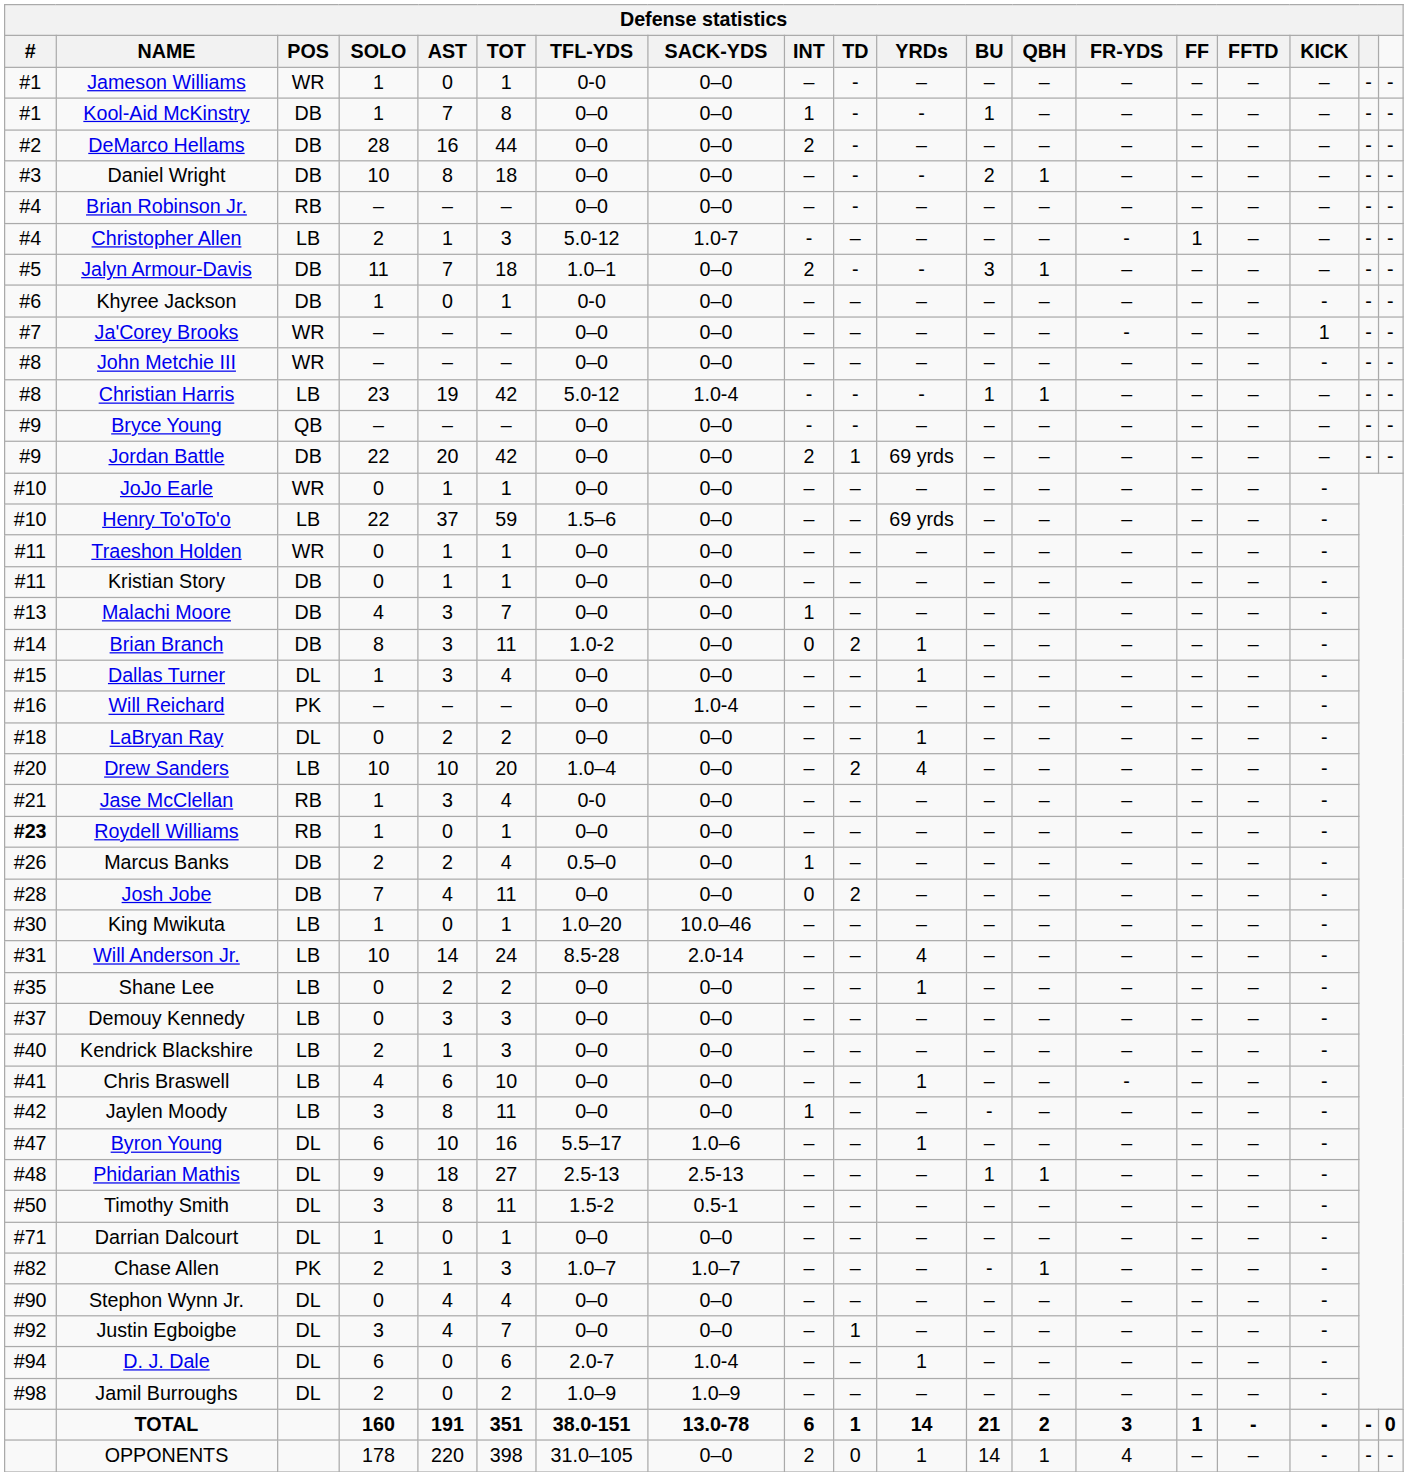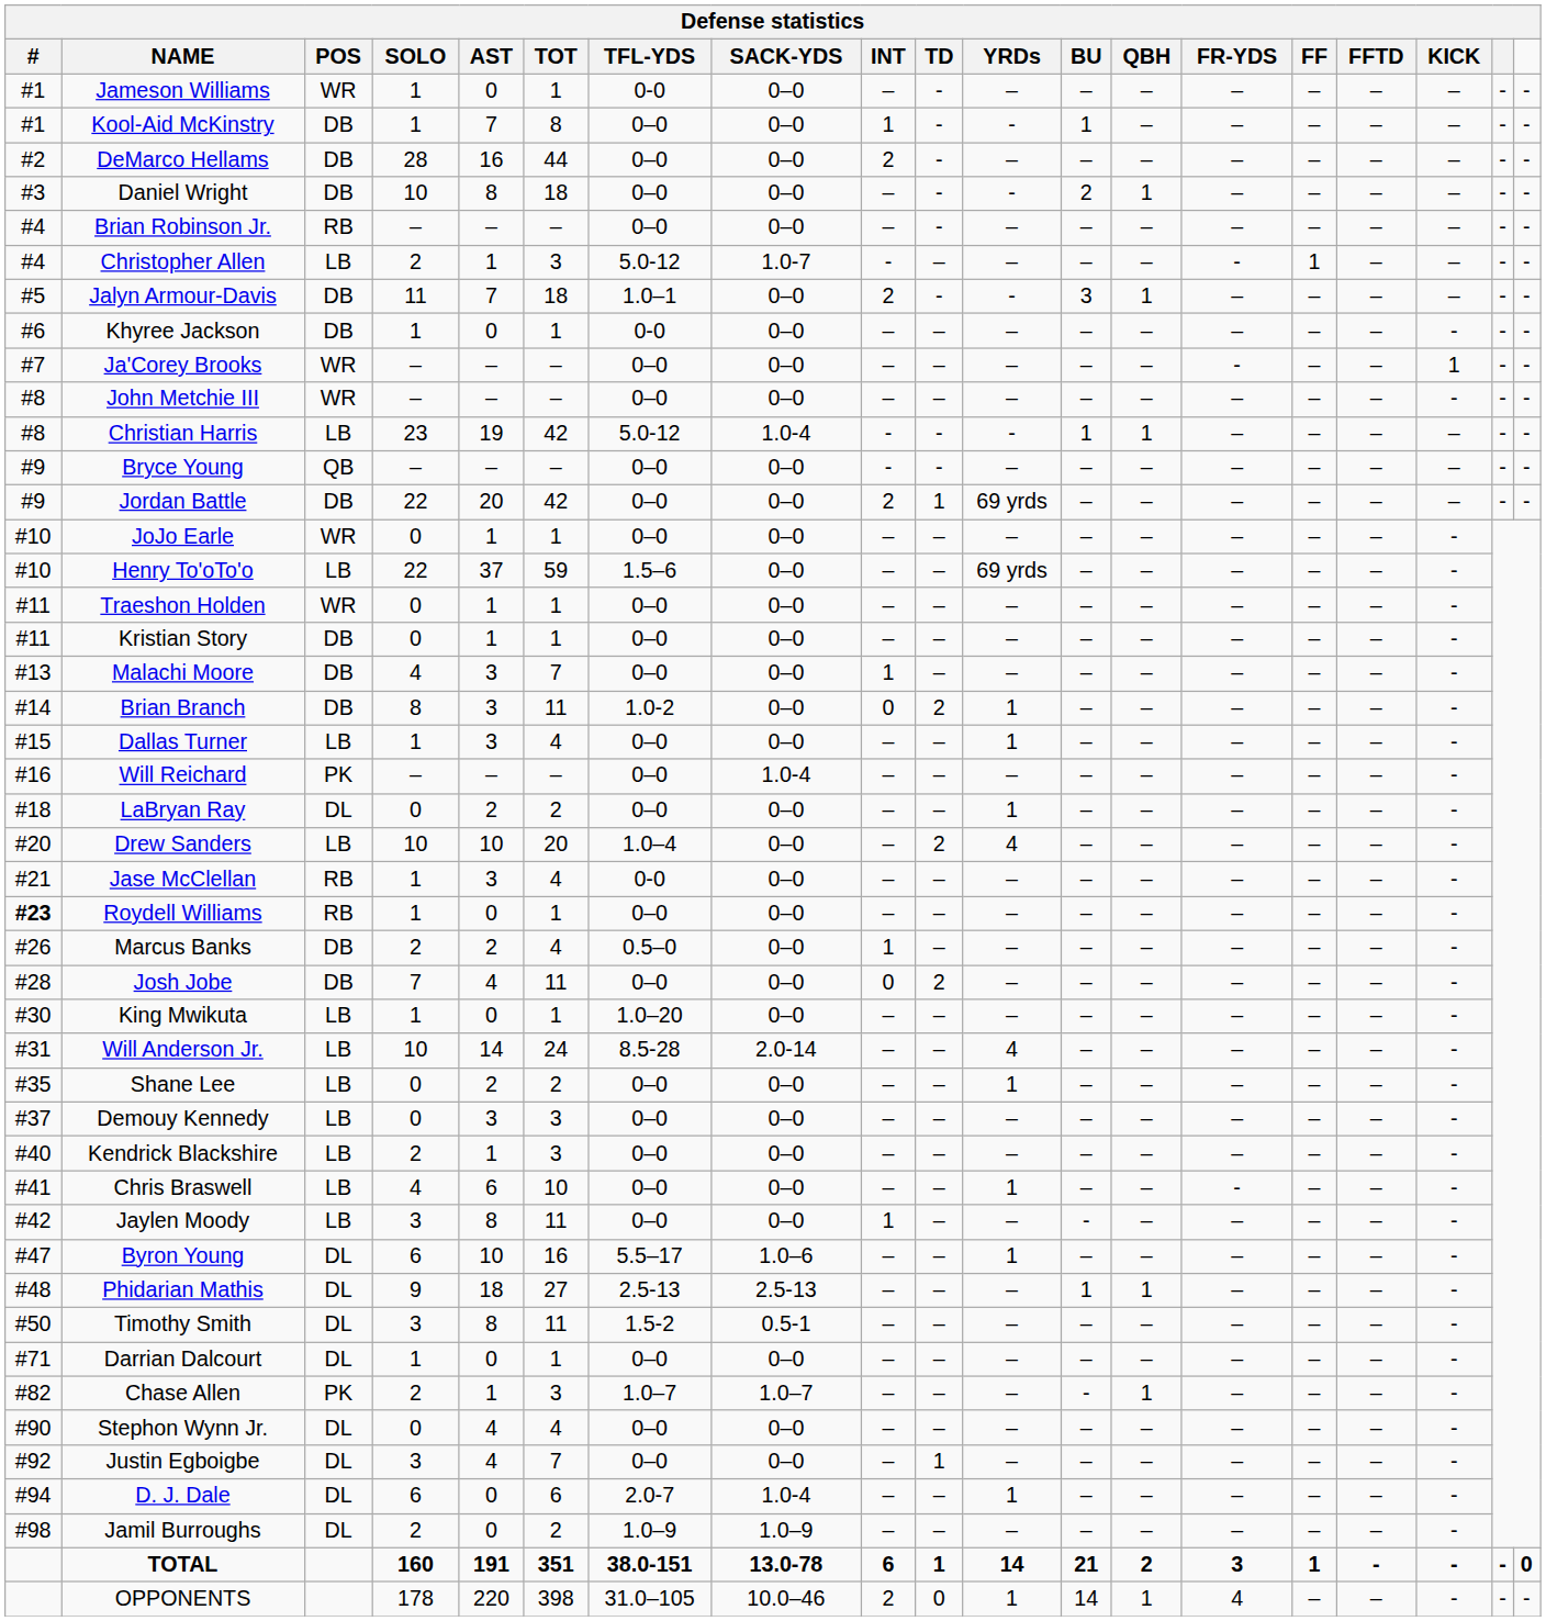 <table style="width:90%; text-align:center;" class="wikitable collapsible collapsed">
 <tr>
 <th colspan="19">Defense statistics</th>
 </tr>
 <tr>
 <th>#</th>
 <th>NAME</th>
 <th>POS</th>
 <th>SOLO</th>
 <th>AST</th>
 <th>TOT</th>
 <th>TFL-YDS</th>
 <th>SACK-YDS</th>
 <th>INT</th>
 <th>TD</th>
 <th>YRDs</th>
 <th>BU</th>
 <th>QBH</th>
 <th>FR-YDS</th>
 <th>FF</th>
 <th>FFTD</th>
 <th>KICK</th>
 <th></th>
 </tr>
 <tr>
 <td>#1</td>
 <td><a href='#'>Jameson Williams</a></td>
 <td>WR</td>
 <td>1</td>
 <td>0</td>
 <td>1</td>
 <td>0-0</td>
 <td>0–0</td>
 <td>–</td>
 <td>-</td>
 <td>–</td>
 <td>–</td>
 <td>–</td>
 <td>–</td>
 <td>–</td>
 <td>–</td>
 <td>–</td>
 <td>-</td>
 <td>-</td>
 </tr>
 <tr>
 <td>#1</td>
 <td><a href='#'>Kool-Aid McKinstry</a></td>
 <td>DB</td>
 <td>1</td>
 <td>7</td>
 <td>8</td>
 <td>0–0</td>
 <td>0–0</td>
 <td>1</td>
 <td>-</td>
 <td>-</td>
 <td>1</td>
 <td>–</td>
 <td>–</td>
 <td>–</td>
 <td>–</td>
 <td>–</td>
 <td>-</td>
 <td>-</td>
 </tr>
 <tr>
 <td>#2</td>
 <td><a href='#'>DeMarco Hellams</a></td>
 <td>DB</td>
 <td>28</td>
 <td>16</td>
 <td>44</td>
 <td>0–0</td>
 <td>0–0</td>
 <td>2</td>
 <td>-</td>
 <td>–</td>
 <td>–</td>
 <td>–</td>
 <td>–</td>
 <td>–</td>
 <td>–</td>
 <td>–</td>
 <td>-</td>
 <td>-</td>
 </tr>
 <tr>
 <td>#3</td>
 <td>Daniel Wright</td>
 <td>DB</td>
 <td>10</td>
 <td>8</td>
 <td>18</td>
 <td>0–0</td>
 <td>0–0</td>
 <td>–</td>
 <td>-</td>
 <td>-</td>
 <td>2</td>
 <td>1</td>
 <td>–</td>
 <td>–</td>
 <td>–</td>
 <td>–</td>
 <td>-</td>
 <td>-</td>
 </tr>
 <tr>
 <td>#4</td>
 <td><a href='#'>Brian Robinson Jr.</a></td>
 <td>RB</td>
 <td>–</td>
 <td>–</td>
 <td>–</td>
 <td>0–0</td>
 <td>0–0</td>
 <td>–</td>
 <td>-</td>
 <td>–</td>
 <td>–</td>
 <td>–</td>
 <td>–</td>
 <td>–</td>
 <td>–</td>
 <td>–</td>
 <td>-</td>
 <td>-</td>
 </tr>
 <tr>
 <td>#4</td>
 <td><a href='#'>Christopher Allen</a></td>
 <td>LB</td>
 <td>2</td>
 <td>1</td>
 <td>3</td>
 <td>5.0-12</td>
 <td>1.0-7</td>
 <td>-</td>
 <td>–</td>
 <td>–</td>
 <td>–</td>
 <td>–</td>
 <td>-</td>
 <td>1</td>
 <td>–</td>
 <td>–</td>
 <td>-</td>
 <td>-</td>
 </tr>
 <tr>
 <td>#5</td>
 <td><a href='#'>Jalyn Armour-Davis</a></td>
 <td>DB</td>
 <td>11</td>
 <td>7</td>
 <td>18</td>
 <td>1.0–1</td>
 <td>0–0</td>
 <td>2</td>
 <td>-</td>
 <td>-</td>
 <td>3</td>
 <td>1</td>
 <td>–</td>
 <td>–</td>
 <td>–</td>
 <td>–</td>
 <td>-</td>
 <td>-</td>
 </tr>
 <tr>
 <td>#6</td>
 <td>Khyree Jackson</td>
 <td>DB</td>
 <td>1</td>
 <td>0</td>
 <td>1</td>
 <td>0-0</td>
 <td>0–0</td>
 <td>–</td>
 <td>–</td>
 <td>–</td>
 <td>–</td>
 <td>–</td>
 <td>–</td>
 <td>–</td>
 <td>–</td>
 <td>-</td>
 <td>-</td>
 <td>-</td>
 </tr>
 <tr>
 <td>#7</td>
 <td><a href='#'>Ja'Corey Brooks</a></td>
 <td>WR</td>
 <td>–</td>
 <td>–</td>
 <td>–</td>
 <td>0–0</td>
 <td>0–0</td>
 <td>–</td>
 <td>–</td>
 <td>–</td>
 <td>–</td>
 <td>–</td>
 <td>-</td>
 <td>–</td>
 <td>–</td>
 <td>1</td>
 <td>-</td>
 <td>-</td>
 </tr>
 <tr>
 <td>#8</td>
 <td><a href='#'>John Metchie III</a></td>
 <td>WR</td>
 <td>–</td>
 <td>–</td>
 <td>–</td>
 <td>0–0</td>
 <td>0–0</td>
 <td>–</td>
 <td>–</td>
 <td>–</td>
 <td>–</td>
 <td>–</td>
 <td>–</td>
 <td>–</td>
 <td>–</td>
 <td>-</td>
 <td>-</td>
 <td>-</td>
 </tr>
 <tr>
 <td>#8</td>
 <td><a href='#'>Christian Harris</a></td>
 <td>LB</td>
 <td>23</td>
 <td>19</td>
 <td>42</td>
 <td>5.0-12</td>
 <td>1.0-4</td>
 <td>-</td>
 <td>-</td>
 <td>-</td>
 <td>1</td>
 <td>1</td>
 <td>–</td>
 <td>–</td>
 <td>–</td>
 <td>–</td>
 <td>-</td>
 <td>-</td>
 </tr>
 <tr>
 <td>#9</td>
 <td><a href='#'>Bryce Young</a></td>
 <td>QB</td>
 <td>–</td>
 <td>–</td>
 <td>–</td>
 <td>0–0</td>
 <td>0–0</td>
 <td>-</td>
 <td>-</td>
 <td>–</td>
 <td>–</td>
 <td>–</td>
 <td>–</td>
 <td>–</td>
 <td>–</td>
 <td>–</td>
 <td>-</td>
 <td>-</td>
 </tr>
 <tr>
 <td>#9</td>
 <td><a href='#'>Jordan Battle</a></td>
 <td>DB</td>
 <td>22</td>
 <td>20</td>
 <td>42</td>
 <td>0–0</td>
 <td>0–0</td>
 <td>2</td>
 <td>1</td>
 <td>69 yrds</td>
 <td>–</td>
 <td>–</td>
 <td>–</td>
 <td>–</td>
 <td>–</td>
 <td>–</td>
 <td>-</td>
 <td>-</td>
 </tr>
 <tr>
 <td>#10</td>
 <td><a href='#'>JoJo Earle</a></td>
 <td>WR</td>
 <td>0</td>
 <td>1</td>
 <td>1</td>
 <td>0–0</td>
 <td>0–0</td>
 <td>–</td>
 <td>–</td>
 <td>–</td>
 <td>–</td>
 <td>–</td>
 <td>–</td>
 <td>–</td>
 <td>–</td>
 <td>-</td>
 </tr>
 <tr>
 <td>#10</td>
 <td><a href='#'>Henry To'oTo'o</a></td>
 <td>LB</td>
 <td>22</td>
 <td>37</td>
 <td>59</td>
 <td>1.5–6</td>
 <td>0–0</td>
 <td>–</td>
 <td>–</td>
 <td>69 yrds</td>
 <td>–</td>
 <td>–</td>
 <td>–</td>
 <td>–</td>
 <td>–</td>
 <td>-</td>
 </tr>
 <tr>
 <td>#11</td>
 <td><a href='#'>Traeshon Holden</a></td>
 <td>WR</td>
 <td>0</td>
 <td>1</td>
 <td>1</td>
 <td>0–0</td>
 <td>0–0</td>
 <td>–</td>
 <td>–</td>
 <td>–</td>
 <td>–</td>
 <td>–</td>
 <td>–</td>
 <td>–</td>
 <td>–</td>
 <td>-</td>
 </tr>
 <tr>
 <td>#11</td>
 <td>Kristian Story</td>
 <td>DB</td>
 <td>0</td>
 <td>1</td>
 <td>1</td>
 <td>0–0</td>
 <td>0–0</td>
 <td>–</td>
 <td>–</td>
 <td>–</td>
 <td>–</td>
 <td>–</td>
 <td>–</td>
 <td>–</td>
 <td>–</td>
 <td>-</td>
 </tr>
 <tr>
 <td>#13</td>
 <td><a href='#'>Malachi Moore</a></td>
 <td>DB</td>
 <td>4</td>
 <td>3</td>
 <td>7</td>
 <td>0–0</td>
 <td>0–0</td>
 <td>1</td>
 <td>–</td>
 <td>–</td>
 <td>–</td>
 <td>–</td>
 <td>–</td>
 <td>–</td>
 <td>–</td>
 <td>-</td>
 </tr>
 <tr>
 <td>#14</td>
 <td><a href='#'>Brian Branch</a></td>
 <td>DB</td>
 <td>8</td>
 <td>3</td>
 <td>11</td>
 <td>1.0-2</td>
 <td>0–0</td>
 <td>0</td>
 <td>2</td>
 <td>1</td>
 <td>–</td>
 <td>–</td>
 <td>–</td>
 <td>–</td>
 <td>–</td>
 <td>-</td>
 </tr>
 <tr>
 <td>#15</td>
 <td><a href='#'>Dallas Turner</a></td>
-<td>DL</td>
+<td>LB</td>
 <td>1</td>
 <td>3</td>
 <td>4</td>
 <td>0–0</td>
 <td>0–0</td>
 <td>–</td>
 <td>–</td>
 <td>1</td>
 <td>–</td>
 <td>–</td>
 <td>–</td>
 <td>–</td>
 <td>–</td>
 <td>-</td>
 </tr>
 <tr>
 <td>#16</td>
 <td><a href='#'>Will Reichard</a></td>
 <td>PK</td>
 <td>–</td>
 <td>–</td>
 <td>–</td>
 <td>0–0</td>
 <td>1.0-4</td>
 <td>–</td>
 <td>–</td>
 <td>–</td>
 <td>–</td>
 <td>–</td>
 <td>–</td>
 <td>–</td>
 <td>–</td>
 <td>-</td>
 </tr>
 <tr>
 <td>#18</td>
 <td><a href='#'>LaBryan Ray</a></td>
 <td>DL</td>
 <td>0</td>
 <td>2</td>
 <td>2</td>
 <td>0–0</td>
 <td>0–0</td>
 <td>–</td>
 <td>–</td>
 <td>1</td>
 <td>–</td>
 <td>–</td>
 <td>–</td>
 <td>–</td>
 <td>–</td>
 <td>-</td>
 </tr>
 <tr>
 <td>#20</td>
 <td><a href='#'>Drew Sanders</a></td>
 <td>LB</td>
 <td>10</td>
 <td>10</td>
 <td>20</td>
 <td>1.0–4</td>
 <td>0–0</td>
 <td>–</td>
 <td>2</td>
 <td>4</td>
 <td>–</td>
 <td>–</td>
 <td>–</td>
 <td>–</td>
 <td>–</td>
 <td>-</td>
 </tr>
 <tr>
 <td>#21</td>
 <td><a href='#'>Jase McClellan</a></td>
 <td>RB</td>
 <td>1</td>
 <td>3</td>
 <td>4</td>
 <td>0-0</td>
 <td>0–0</td>
 <td>–</td>
 <td>–</td>
 <td>–</td>
 <td>–</td>
 <td>–</td>
 <td>–</td>
 <td>–</td>
 <td>–</td>
 <td>-</td>
 </tr>
 <tr>
 <td><strong>#23</strong></td>
 <td><a href='#'>Roydell Williams</a></td>
 <td>RB</td>
 <td>1</td>
 <td>0</td>
 <td>1</td>
 <td>0–0</td>
 <td>0–0</td>
 <td>–</td>
 <td>–</td>
 <td>–</td>
 <td>–</td>
 <td>–</td>
 <td>–</td>
 <td>–</td>
 <td>–</td>
 <td>-</td>
 </tr>
 <tr>
 <td>#26</td>
 <td>Marcus Banks</td>
 <td>DB</td>
 <td>2</td>
 <td>2</td>
 <td>4</td>
 <td>0.5–0</td>
 <td>0–0</td>
 <td>1</td>
 <td>–</td>
 <td>–</td>
 <td>–</td>
 <td>–</td>
 <td>–</td>
 <td>–</td>
 <td>–</td>
 <td>-</td>
 </tr>
 <tr>
 <td>#28</td>
 <td><a href='#'>Josh Jobe</a></td>
 <td>DB</td>
 <td>7</td>
 <td>4</td>
 <td>11</td>
 <td>0–0</td>
 <td>0–0</td>
 <td>0</td>
 <td>2</td>
 <td>–</td>
 <td>–</td>
 <td>–</td>
 <td>–</td>
 <td>–</td>
 <td>–</td>
 <td>-</td>
 </tr>
 <tr>
 <td>#30</td>
 <td>King Mwikuta</td>
 <td>LB</td>
 <td>1</td>
 <td>0</td>
 <td>1</td>
 <td>1.0–20</td>
-<td>10.0–46</td>
+<td>0–0</td>
 <td>–</td>
 <td>–</td>
 <td>–</td>
 <td>–</td>
 <td>–</td>
 <td>–</td>
 <td>–</td>
 <td>–</td>
 <td>-</td>
 </tr>
 <tr>
 <td>#31</td>
 <td><a href='#'>Will Anderson Jr.</a></td>
 <td>LB</td>
 <td>10</td>
 <td>14</td>
 <td>24</td>
 <td>8.5-28</td>
 <td>2.0-14</td>
 <td>–</td>
 <td>–</td>
 <td>4</td>
 <td>–</td>
 <td>–</td>
 <td>–</td>
 <td>–</td>
 <td>–</td>
 <td>-</td>
 </tr>
 <tr>
 <td>#35</td>
 <td>Shane Lee</td>
 <td>LB</td>
 <td>0</td>
 <td>2</td>
 <td>2</td>
 <td>0–0</td>
 <td>0–0</td>
 <td>–</td>
 <td>–</td>
 <td>1</td>
 <td>–</td>
 <td>–</td>
 <td>–</td>
 <td>–</td>
 <td>–</td>
 <td>-</td>
 </tr>
 <tr>
 <td>#37</td>
 <td>Demouy Kennedy</td>
 <td>LB</td>
 <td>0</td>
 <td>3</td>
 <td>3</td>
 <td>0–0</td>
 <td>0–0</td>
 <td>–</td>
 <td>–</td>
 <td>–</td>
 <td>–</td>
 <td>–</td>
 <td>–</td>
 <td>–</td>
 <td>–</td>
 <td>-</td>
 </tr>
 <tr>
 <td>#40</td>
 <td>Kendrick Blackshire</td>
 <td>LB</td>
 <td>2</td>
 <td>1</td>
 <td>3</td>
 <td>0–0</td>
 <td>0–0</td>
 <td>–</td>
 <td>–</td>
 <td>–</td>
 <td>–</td>
 <td>–</td>
 <td>–</td>
 <td>–</td>
 <td>–</td>
 <td>-</td>
 </tr>
 <tr>
 <td>#41</td>
 <td>Chris Braswell</td>
 <td>LB</td>
 <td>4</td>
 <td>6</td>
 <td>10</td>
 <td>0–0</td>
 <td>0–0</td>
 <td>–</td>
 <td>–</td>
 <td>1</td>
 <td>–</td>
 <td>–</td>
 <td>-</td>
 <td>–</td>
 <td>–</td>
 <td>-</td>
 </tr>
 <tr>
 <td>#42</td>
 <td>Jaylen Moody</td>
 <td>LB</td>
 <td>3</td>
 <td>8</td>
 <td>11</td>
 <td>0–0</td>
 <td>0–0</td>
 <td>1</td>
 <td>–</td>
 <td>–</td>
 <td>-</td>
 <td>–</td>
 <td>–</td>
 <td>–</td>
 <td>–</td>
 <td>-</td>
 </tr>
 <tr>
 <td>#47</td>
 <td><a href='#'>Byron Young</a></td>
 <td>DL</td>
 <td>6</td>
 <td>10</td>
 <td>16</td>
 <td>5.5–17</td>
 <td>1.0–6</td>
 <td>–</td>
 <td>–</td>
 <td>1</td>
 <td>–</td>
 <td>–</td>
 <td>–</td>
 <td>–</td>
 <td>–</td>
 <td>-</td>
 </tr>
 <tr>
 <td>#48</td>
 <td><a href='#'>Phidarian Mathis</a></td>
 <td>DL</td>
 <td>9</td>
 <td>18</td>
 <td>27</td>
 <td>2.5-13</td>
 <td>2.5-13</td>
 <td>–</td>
 <td>–</td>
 <td>–</td>
 <td>1</td>
 <td>1</td>
 <td>–</td>
 <td>–</td>
 <td>–</td>
 <td>-</td>
 </tr>
 <tr>
 <td>#50</td>
 <td>Timothy Smith</td>
 <td>DL</td>
 <td>3</td>
 <td>8</td>
 <td>11</td>
 <td>1.5-2</td>
 <td>0.5-1</td>
 <td>–</td>
 <td>–</td>
 <td>–</td>
 <td>–</td>
 <td>–</td>
 <td>–</td>
 <td>–</td>
 <td>–</td>
 <td>-</td>
 </tr>
 <tr>
 <td>#71</td>
 <td>Darrian Dalcourt</td>
 <td>DL</td>
 <td>1</td>
 <td>0</td>
 <td>1</td>
 <td>0–0</td>
 <td>0–0</td>
 <td>–</td>
 <td>–</td>
 <td>–</td>
 <td>–</td>
 <td>–</td>
 <td>–</td>
 <td>–</td>
 <td>–</td>
 <td>-</td>
 </tr>
 <tr>
 <td>#82</td>
 <td>Chase Allen</td>
 <td>PK</td>
 <td>2</td>
 <td>1</td>
 <td>3</td>
 <td>1.0–7</td>
 <td>1.0–7</td>
 <td>–</td>
 <td>–</td>
 <td>–</td>
 <td>-</td>
 <td>1</td>
 <td>–</td>
 <td>–</td>
 <td>–</td>
 <td>-</td>
 </tr>
 <tr>
 <td>#90</td>
 <td>Stephon Wynn Jr.</td>
 <td>DL</td>
 <td>0</td>
 <td>4</td>
 <td>4</td>
 <td>0–0</td>
 <td>0–0</td>
 <td>–</td>
 <td>–</td>
 <td>–</td>
 <td>–</td>
 <td>–</td>
 <td>–</td>
 <td>–</td>
 <td>–</td>
 <td>-</td>
 </tr>
 <tr>
 <td>#92</td>
 <td>Justin Egboigbe</td>
 <td>DL</td>
 <td>3</td>
 <td>4</td>
 <td>7</td>
 <td>0–0</td>
 <td>0–0</td>
 <td>–</td>
 <td>1</td>
 <td>–</td>
 <td>–</td>
 <td>–</td>
 <td>–</td>
 <td>–</td>
 <td>–</td>
 <td>-</td>
 </tr>
 <tr>
 <td>#94</td>
 <td><a href='#'>D. J. Dale</a></td>
 <td>DL</td>
 <td>6</td>
 <td>0</td>
 <td>6</td>
 <td>2.0-7</td>
 <td>1.0-4</td>
 <td>–</td>
 <td>–</td>
 <td>1</td>
 <td>–</td>
 <td>–</td>
 <td>–</td>
 <td>–</td>
 <td>–</td>
 <td>-</td>
 </tr>
 <tr>
 <td>#98</td>
 <td>Jamil Burroughs</td>
 <td>DL</td>
 <td>2</td>
 <td>0</td>
 <td>2</td>
 <td>1.0–9</td>
 <td>1.0–9</td>
 <td>–</td>
 <td>–</td>
 <td>–</td>
 <td>–</td>
 <td>–</td>
 <td>–</td>
 <td>–</td>
 <td>–</td>
 <td>-</td>
 </tr>
 <tr>
 <td></td>
 <td><strong>TOTAL</strong></td>
 <td></td>
 <td><strong>160</strong></td>
 <td><strong>191</strong></td>
 <td><strong>351</strong></td>
 <td><strong>38.0-151</strong></td>
 <td><strong>13.0-78</strong></td>
 <td><strong>6</strong></td>
 <td><strong>1</strong></td>
 <td><strong>14</strong></td>
 <td><strong>21</strong></td>
 <td><strong>2</strong></td>
 <td><strong>3</strong></td>
 <td><strong>1</strong></td>
 <td><strong>-</strong></td>
 <td><strong>-</strong></td>
 <td><strong>-</strong></td>
 <td><strong>0</strong></td>
 </tr>
 <tr>
 <td></td>
 <td>OPPONENTS</td>
 <td></td>
 <td>178</td>
 <td>220</td>
 <td>398</td>
 <td>31.0–105</td>
-<td>0–0</td>
+<td>10.0–46</td>
 <td>2</td>
 <td>0</td>
 <td>1</td>
 <td>14</td>
 <td>1</td>
 <td>4</td>
 <td>–</td>
 <td>–</td>
 <td>-</td>
 <td>-</td>
 <td>-</td>
 </tr>
 </table>
